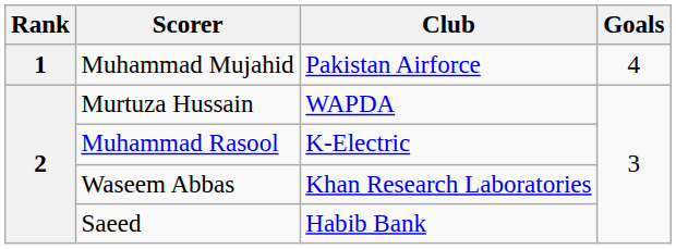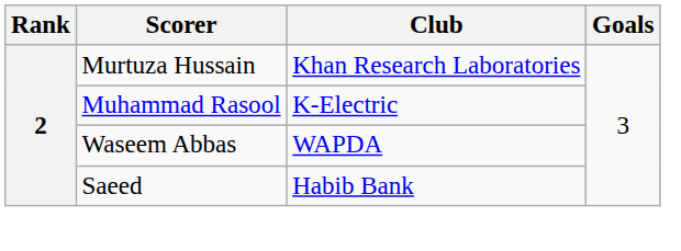 <table class="wikitable" style="text-align:center">
 <tr>
 <th>Rank</th>
 <th>Scorer</th>
 <th>Club</th>
 <th>Goals</th>
 </tr>
 <tr>
-<th>1</th>
-<td align="left">Muhammad Mujahid</td>
-<td align="left"><a href='#'>Pakistan Airforce</a></td>
-<td>4</td>
-</tr>
-<tr>
 <th rowspan="4">2</th>
 <td align="left">Murtuza Hussain</td>
-<td align="left"><a href='#'>WAPDA</a></td>
+<td align="left"><a href='#'>Khan Research Laboratories</a></td>
 <td rowspan="4">3</td>
 </tr>
 <tr>
 <td align="left"><a href='#'>Muhammad Rasool</a></td>
 <td align="left"><a href='#'>K-Electric</a></td>
 </tr>
 <tr>
 <td align="left">Waseem Abbas</td>
-<td align="left"><a href='#'>Khan Research Laboratories</a></td>
+<td align="left"><a href='#'>WAPDA</a></td>
 </tr>
 <tr>
 <td align="left">Saeed</td>
 <td align="left"><a href='#'>Habib Bank</a></td>
 </tr>
 </table>
